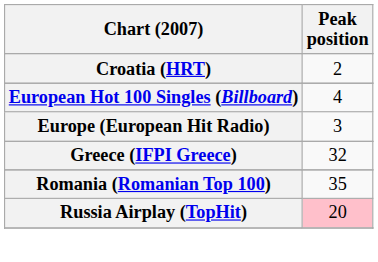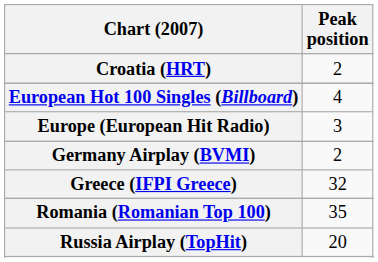 <table class="wikitable sortable plainrowheaders" style="text-align:center">
 <tr>
 <th>Chart (2007)</th>
 <th>Peak<br>position</th>
 </tr>
 <tr>
 </tr>
 <tr>
 </tr>
 <tr>
 </tr>
 <tr>
 </tr>
 <tr>
 <th scope="row">Croatia (<a href='#'>HRT</a>)</th>
 <td>2</td>
 </tr>
 <tr>
 </tr>
 <tr>
 </tr>
 <tr>
 <th scope="row"><a href='#'>European Hot 100 Singles</a> (<em><a href='#'>Billboard</a></em>)</th>
 <td>4</td>
 </tr>
 <tr>
 <th scope="row">Europe (European Hit Radio)</th>
 <td>3</td>
 </tr>
 <tr>
 </tr>
 <tr>
 </tr>
 <tr>
+<th scope="row">Germany Airplay (<a href='#'>BVMI</a>)</th>
+<td>2</td>
+</tr>
+<tr>
 <th scope="row">Greece (<a href='#'>IFPI Greece</a>)</th>
 <td>32</td>
 </tr>
 <tr>
 </tr>
 <tr>
 </tr>
 <tr>
 </tr>
 <tr>
 </tr>
 <tr>
 </tr>
 <tr>
 <th scope="row">Romania (<a href='#'>Romanian Top 100</a>)</th>
 <td>35</td>
 </tr>
 <tr>
 <th scope="row">Russia Airplay (<a href='#'>TopHit</a>)</th>
-<td style="background: pink;">20</td>
+<td>20</td>
 </tr>
 <tr>
 </tr>
 <tr>
 </tr>
 <tr>
 </tr>
 <tr>
 </tr>
 <tr>
 </tr>
 <tr>
 </tr>
 </table>
